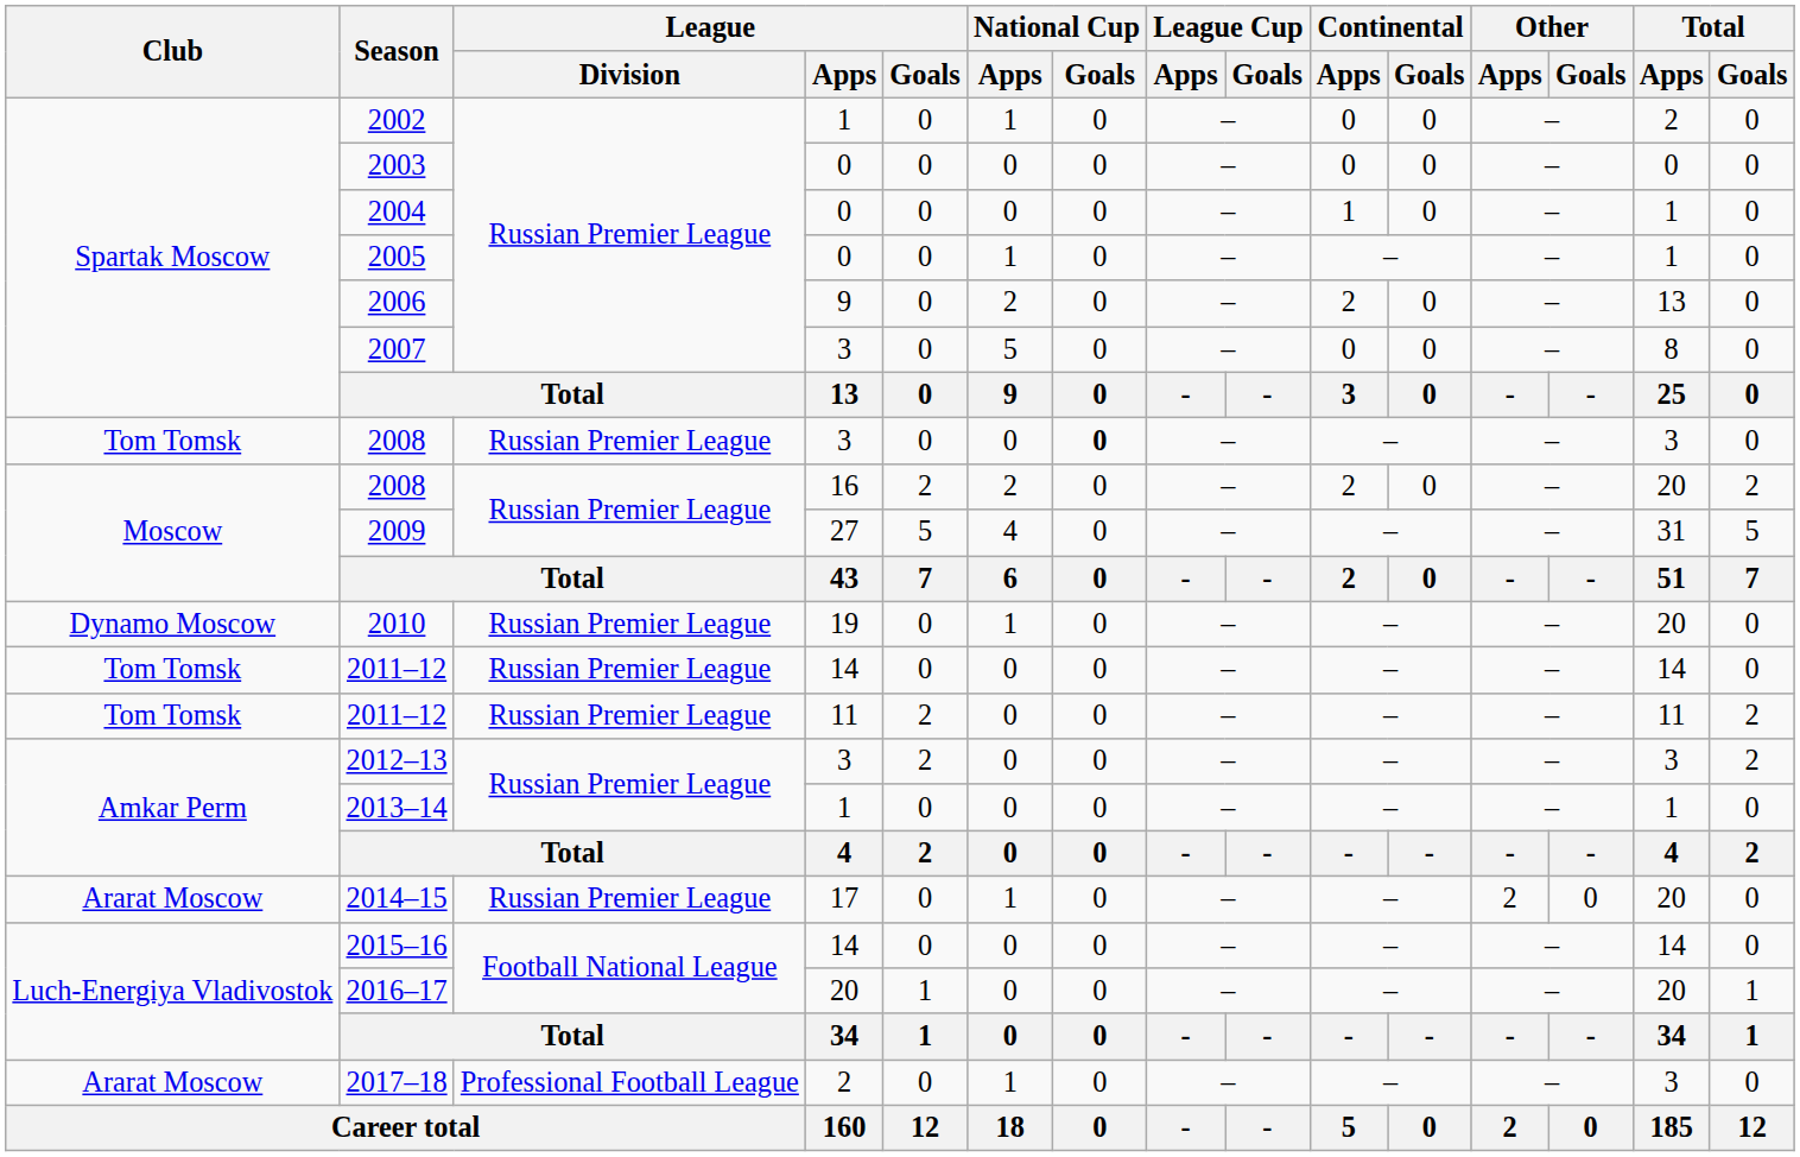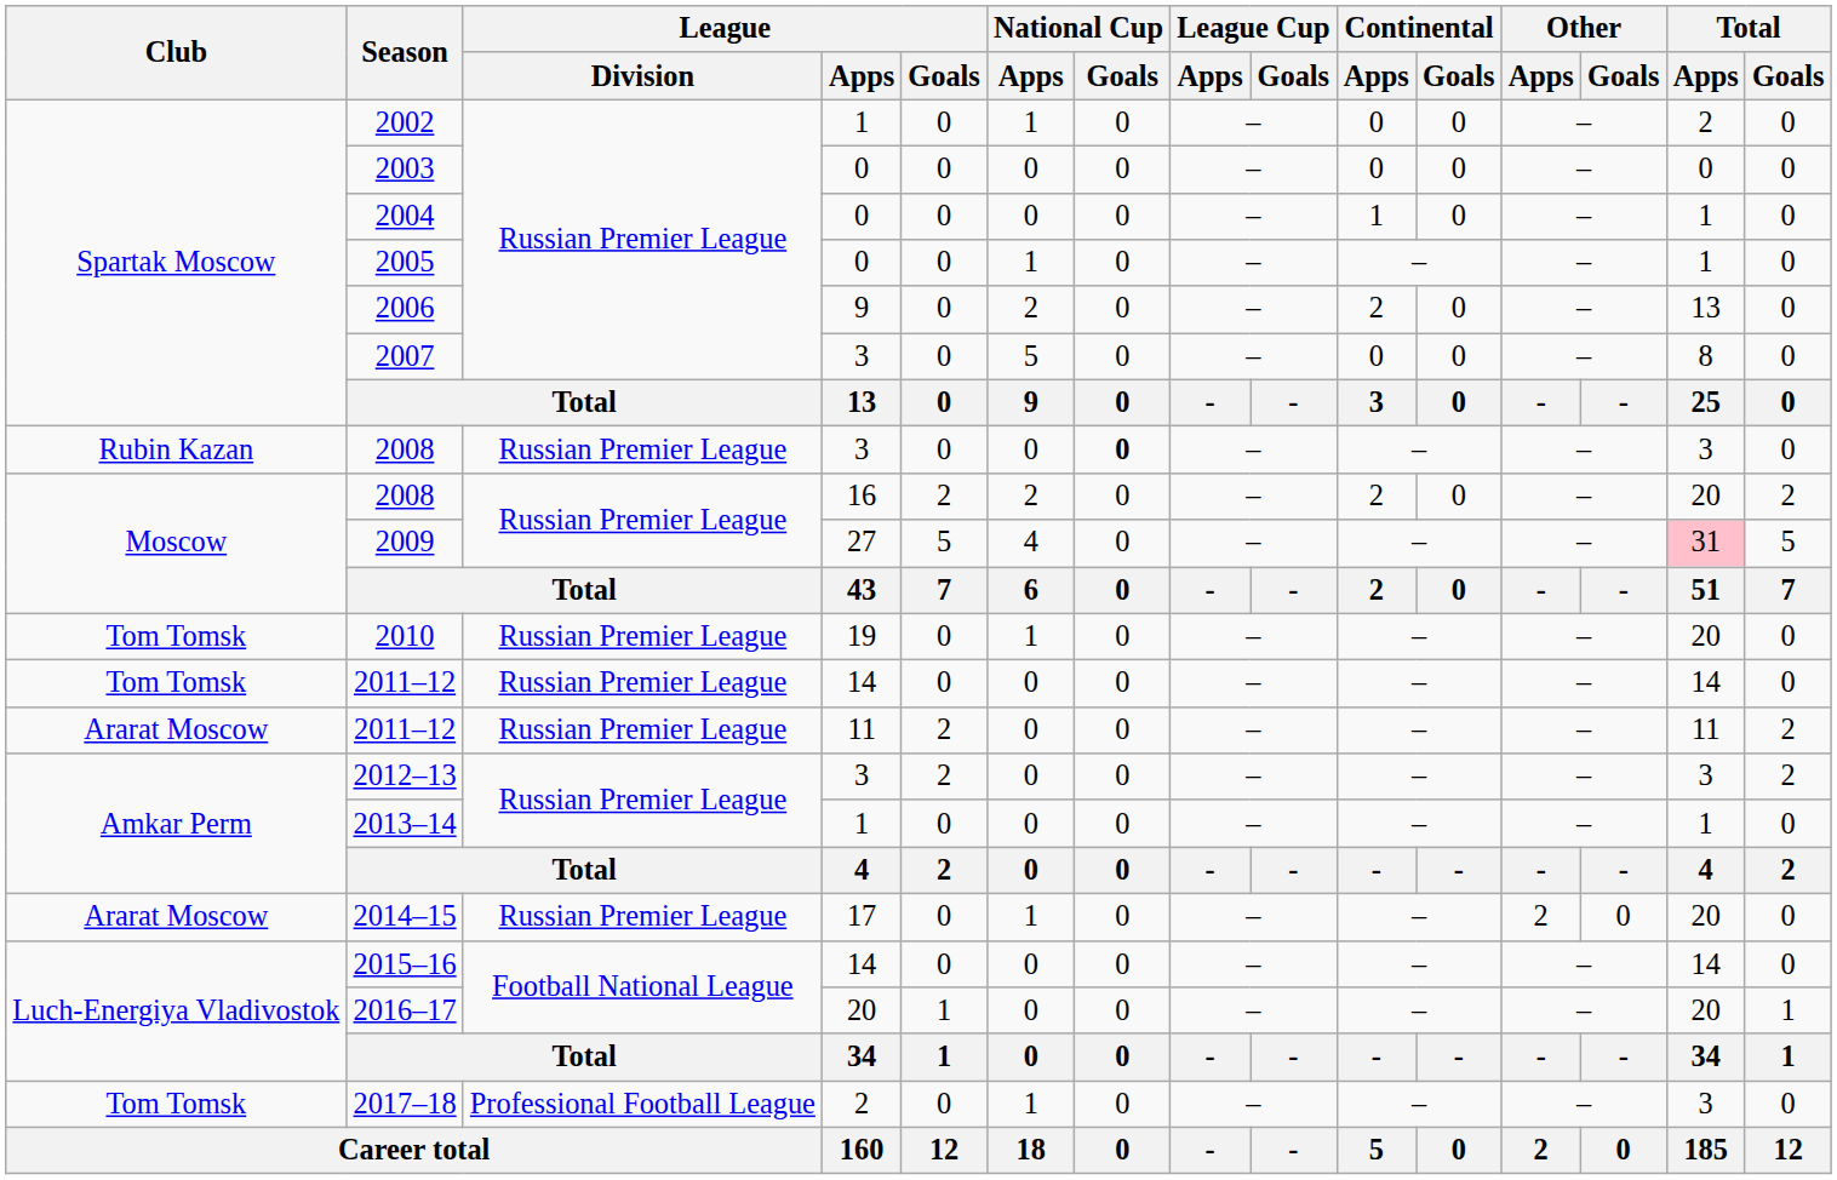 <table class="wikitable" style="text-align: center;">
 <tr>
 <th rowspan="2">Club</th>
 <th rowspan="2">Season</th>
 <th colspan="3">League</th>
 <th colspan="2">National Cup</th>
 <th colspan="2">League Cup</th>
 <th colspan="2">Continental</th>
 <th colspan="2">Other</th>
 <th colspan="2">Total</th>
 </tr>
 <tr>
 <th>Division</th>
 <th>Apps</th>
 <th>Goals</th>
 <th>Apps</th>
 <th>Goals</th>
 <th>Apps</th>
 <th>Goals</th>
 <th>Apps</th>
 <th>Goals</th>
 <th>Apps</th>
 <th>Goals</th>
 <th>Apps</th>
 <th>Goals</th>
 </tr>
 <tr>
 <td rowspan="7" valign="center"><a href='#'>Spartak Moscow</a></td>
 <td><a href='#'>2002</a></td>
 <td rowspan="6" valign="center"><a href='#'>Russian Premier League</a></td>
 <td>1</td>
 <td>0</td>
 <td>1</td>
 <td>0</td>
 <td colspan="2">–</td>
 <td>0</td>
 <td>0</td>
 <td colspan="2">–</td>
 <td>2</td>
 <td>0</td>
 </tr>
 <tr>
 <td><a href='#'>2003</a></td>
 <td>0</td>
 <td>0</td>
 <td>0</td>
 <td>0</td>
 <td colspan="2">–</td>
 <td>0</td>
 <td>0</td>
 <td colspan="2">–</td>
 <td>0</td>
 <td>0</td>
 </tr>
 <tr>
 <td><a href='#'>2004</a></td>
 <td>0</td>
 <td>0</td>
 <td>0</td>
 <td>0</td>
 <td colspan="2">–</td>
 <td>1</td>
 <td>0</td>
 <td colspan="2">–</td>
 <td>1</td>
 <td>0</td>
 </tr>
 <tr>
 <td><a href='#'>2005</a></td>
 <td>0</td>
 <td>0</td>
 <td>1</td>
 <td>0</td>
 <td colspan="2">–</td>
 <td colspan="2">–</td>
 <td colspan="2">–</td>
 <td>1</td>
 <td>0</td>
 </tr>
 <tr>
 <td><a href='#'>2006</a></td>
 <td>9</td>
 <td>0</td>
 <td>2</td>
 <td>0</td>
 <td colspan="2">–</td>
 <td>2</td>
 <td>0</td>
 <td colspan="2">–</td>
 <td>13</td>
 <td>0</td>
 </tr>
 <tr>
 <td><a href='#'>2007</a></td>
 <td>3</td>
 <td>0</td>
 <td>5</td>
 <td>0</td>
 <td colspan="2">–</td>
 <td>0</td>
 <td>0</td>
 <td colspan="2">–</td>
 <td>8</td>
 <td>0</td>
 </tr>
 <tr>
 <th colspan="2">Total</th>
 <th>13</th>
 <th>0</th>
 <th>9</th>
 <th>0</th>
 <th>-</th>
 <th>-</th>
 <th>3</th>
 <th>0</th>
 <th>-</th>
 <th>-</th>
 <th>25</th>
 <th>0</th>
 </tr>
 <tr>
-<td valign="center"><a href='#'>Tom Tomsk</a></td>
+<td valign="center"><a href='#'>Rubin Kazan</a></td>
 <td><a href='#'>2008</a></td>
 <td><a href='#'>Russian Premier League</a></td>
 <td>3</td>
 <td>0</td>
 <td>0</td>
 <td><strong>0</strong></td>
 <td colspan="2">–</td>
 <td colspan="2">–</td>
 <td colspan="2">–</td>
 <td>3</td>
 <td>0</td>
 </tr>
 <tr>
 <td rowspan="3" valign="center"><a href='#'>Moscow</a></td>
 <td><a href='#'>2008</a></td>
 <td rowspan="2" valign="center"><a href='#'>Russian Premier League</a></td>
 <td>16</td>
 <td>2</td>
 <td>2</td>
 <td>0</td>
 <td colspan="2">–</td>
 <td>2</td>
 <td>0</td>
 <td colspan="2">–</td>
 <td>20</td>
 <td>2</td>
 </tr>
 <tr>
 <td><a href='#'>2009</a></td>
 <td>27</td>
 <td>5</td>
 <td>4</td>
 <td>0</td>
 <td colspan="2">–</td>
 <td colspan="2">–</td>
 <td colspan="2">–</td>
-<td>31</td>
+<td style="background: pink;">31</td>
 <td>5</td>
 </tr>
 <tr>
 <th colspan="2">Total</th>
 <th>43</th>
 <th>7</th>
 <th>6</th>
 <th>0</th>
 <th>-</th>
 <th>-</th>
 <th>2</th>
 <th>0</th>
 <th>-</th>
 <th>-</th>
 <th>51</th>
 <th>7</th>
 </tr>
 <tr>
-<td valign="center"><a href='#'>Dynamo Moscow</a></td>
+<td valign="center"><a href='#'>Tom Tomsk</a></td>
 <td><a href='#'>2010</a></td>
 <td><a href='#'>Russian Premier League</a></td>
 <td>19</td>
 <td>0</td>
 <td>1</td>
 <td>0</td>
 <td colspan="2">–</td>
 <td colspan="2">–</td>
 <td colspan="2">–</td>
 <td>20</td>
 <td>0</td>
 </tr>
 <tr>
 <td valign="center"><a href='#'>Tom Tomsk</a></td>
 <td><a href='#'>2011–12</a></td>
 <td><a href='#'>Russian Premier League</a></td>
 <td>14</td>
 <td>0</td>
 <td>0</td>
 <td>0</td>
 <td colspan="2">–</td>
 <td colspan="2">–</td>
 <td colspan="2">–</td>
 <td>14</td>
 <td>0</td>
 </tr>
 <tr>
-<td valign="center"><a href='#'>Tom Tomsk</a></td>
+<td valign="center"><a href='#'>Ararat Moscow</a></td>
 <td><a href='#'>2011–12</a></td>
 <td><a href='#'>Russian Premier League</a></td>
 <td>11</td>
 <td>2</td>
 <td>0</td>
 <td>0</td>
 <td colspan="2">–</td>
 <td colspan="2">–</td>
 <td colspan="2">–</td>
 <td>11</td>
 <td>2</td>
 </tr>
 <tr>
 <td rowspan="3" valign="center"><a href='#'>Amkar Perm</a></td>
 <td><a href='#'>2012–13</a></td>
 <td rowspan="2" valign="center"><a href='#'>Russian Premier League</a></td>
 <td>3</td>
 <td>2</td>
 <td>0</td>
 <td>0</td>
 <td colspan="2">–</td>
 <td colspan="2">–</td>
 <td colspan="2">–</td>
 <td>3</td>
 <td>2</td>
 </tr>
 <tr>
 <td><a href='#'>2013–14</a></td>
 <td>1</td>
 <td>0</td>
 <td>0</td>
 <td>0</td>
 <td colspan="2">–</td>
 <td colspan="2">–</td>
 <td colspan="2">–</td>
 <td>1</td>
 <td>0</td>
 </tr>
 <tr>
 <th colspan="2">Total</th>
 <th>4</th>
 <th>2</th>
 <th>0</th>
 <th>0</th>
 <th>-</th>
 <th>-</th>
 <th>-</th>
 <th>-</th>
 <th>-</th>
 <th>-</th>
 <th>4</th>
 <th>2</th>
 </tr>
 <tr>
 <td valign="center"><a href='#'>Ararat Moscow</a></td>
 <td><a href='#'>2014–15</a></td>
 <td><a href='#'>Russian Premier League</a></td>
 <td>17</td>
 <td>0</td>
 <td>1</td>
 <td>0</td>
 <td colspan="2">–</td>
 <td colspan="2">–</td>
 <td>2</td>
 <td>0</td>
 <td>20</td>
 <td>0</td>
 </tr>
 <tr>
 <td rowspan="3" valign="center"><a href='#'>Luch-Energiya Vladivostok</a></td>
 <td><a href='#'>2015–16</a></td>
 <td rowspan="2" valign="center"><a href='#'>Football National League</a></td>
 <td>14</td>
 <td>0</td>
 <td>0</td>
 <td>0</td>
 <td colspan="2">–</td>
 <td colspan="2">–</td>
 <td colspan="2">–</td>
 <td>14</td>
 <td>0</td>
 </tr>
 <tr>
 <td><a href='#'>2016–17</a></td>
 <td>20</td>
 <td>1</td>
 <td>0</td>
 <td>0</td>
 <td colspan="2">–</td>
 <td colspan="2">–</td>
 <td colspan="2">–</td>
 <td>20</td>
 <td>1</td>
 </tr>
 <tr>
 <th colspan="2">Total</th>
 <th>34</th>
 <th>1</th>
 <th>0</th>
 <th>0</th>
 <th>-</th>
 <th>-</th>
 <th>-</th>
 <th>-</th>
 <th>-</th>
 <th>-</th>
 <th>34</th>
 <th>1</th>
 </tr>
 <tr>
-<td valign="center"><a href='#'>Ararat Moscow</a></td>
+<td valign="center"><a href='#'>Tom Tomsk</a></td>
 <td><a href='#'>2017–18</a></td>
 <td><a href='#'>Professional Football League</a></td>
 <td>2</td>
 <td>0</td>
 <td>1</td>
 <td>0</td>
 <td colspan="2">–</td>
 <td colspan="2">–</td>
 <td colspan="2">–</td>
 <td>3</td>
 <td>0</td>
 </tr>
 <tr>
 <th colspan="3">Career total</th>
 <th>160</th>
 <th>12</th>
 <th>18</th>
 <th>0</th>
 <th>-</th>
 <th>-</th>
 <th>5</th>
 <th>0</th>
 <th>2</th>
 <th>0</th>
 <th>185</th>
 <th>12</th>
 </tr>
 </table>
